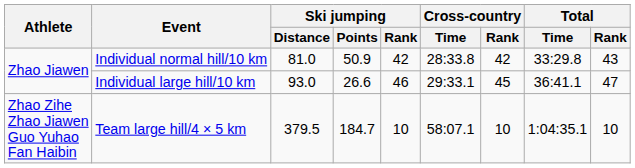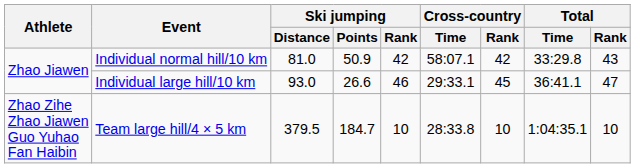 <table class="wikitable" style="font-size:90%">
 <tr>
 <th rowspan=2>Athlete</th>
 <th rowspan=2>Event</th>
 <th colspan=3>Ski jumping</th>
 <th colspan=2>Cross-country</th>
 <th colspan=2>Total</th>
 </tr>
 <tr style="font-size:95%">
 <th>Distance</th>
 <th>Points</th>
 <th>Rank</th>
 <th>Time</th>
 <th>Rank</th>
 <th>Time</th>
 <th>Rank</th>
 </tr>
 <tr align=center>
 <td align=left rowspan=2><a href='#'>Zhao Jiawen</a></td>
 <td align=left><a href='#'>Individual normal hill/10 km</a></td>
 <td>81.0</td>
 <td>50.9</td>
 <td>42</td>
-<td>28:33.8</td>
+<td>58:07.1</td>
 <td>42</td>
 <td>33:29.8</td>
 <td>43</td>
 </tr>
 <tr align=center>
 <td align=left><a href='#'>Individual large hill/10 km</a></td>
 <td>93.0</td>
 <td>26.6</td>
 <td>46</td>
 <td>29:33.1</td>
 <td>45</td>
 <td>36:41.1</td>
 <td>47</td>
 </tr>
 <tr align=center>
 <td align=left><a href='#'>Zhao Zihe</a><br><a href='#'>Zhao Jiawen</a><br><a href='#'>Guo Yuhao</a><br><a href='#'>Fan Haibin</a></td>
 <td align=left><a href='#'>Team large hill/4 × 5 km</a></td>
 <td>379.5</td>
 <td>184.7</td>
 <td>10</td>
-<td>58:07.1</td>
+<td>28:33.8</td>
 <td>10</td>
 <td>1:04:35.1</td>
 <td>10</td>
 </tr>
 </table>
